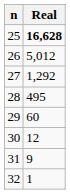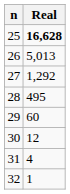 <table class="wikitable">
 <tr>
 <th>n</th>
 <th>Real</th>
 </tr>
 <tr>
 <td>25</td>
 <td><strong>16,628</strong></td>
 </tr>
 <tr>
 <td>26</td>
-<td>5,012</td>
+<td>5,013</td>
 </tr>
 <tr>
 <td>27</td>
 <td>1,292</td>
 </tr>
 <tr>
 <td>28</td>
 <td>495</td>
 </tr>
 <tr>
 <td>29</td>
 <td>60</td>
 </tr>
 <tr>
 <td>30</td>
 <td>12</td>
 </tr>
 <tr>
 <td>31</td>
-<td>9</td>
+<td>4</td>
 </tr>
 <tr>
 <td>32</td>
 <td>1</td>
 </tr>
 </table>
